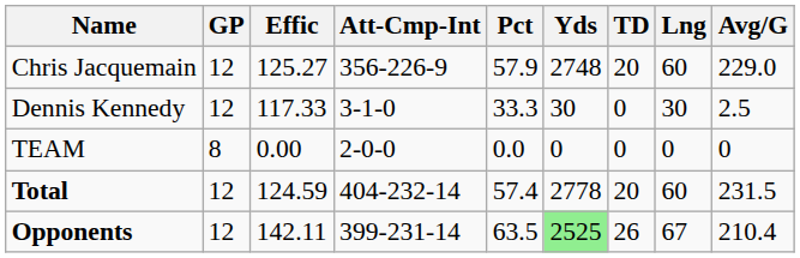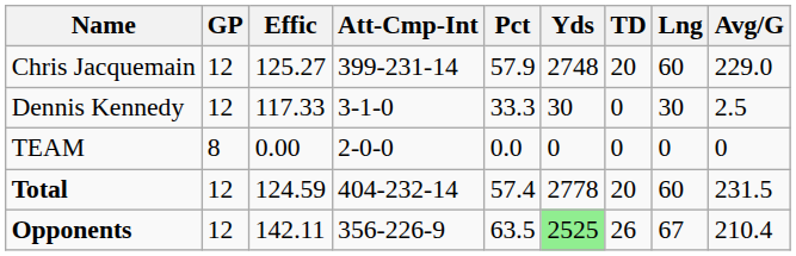 <table class="wikitable" style="white-space:nowrap;">
 <tr>
 <th>Name</th>
 <th>GP</th>
 <th>Effic</th>
 <th>Att-Cmp-Int</th>
 <th>Pct</th>
 <th>Yds</th>
 <th>TD</th>
 <th>Lng</th>
 <th>Avg/G</th>
 </tr>
 <tr>
 <td>Chris Jacquemain</td>
 <td>12</td>
 <td>125.27</td>
-<td>356-226-9</td>
+<td>399-231-14</td>
 <td>57.9</td>
 <td>2748</td>
 <td>20</td>
 <td>60</td>
 <td>229.0</td>
 </tr>
 <tr>
 <td>Dennis Kennedy</td>
 <td>12</td>
 <td>117.33</td>
 <td>3-1-0</td>
 <td>33.3</td>
 <td>30</td>
 <td>0</td>
 <td>30</td>
 <td>2.5</td>
 </tr>
 <tr>
 <td>TEAM</td>
 <td>8</td>
 <td>0.00</td>
 <td>2-0-0</td>
 <td>0.0</td>
 <td>0</td>
 <td>0</td>
 <td>0</td>
 <td>0</td>
 </tr>
 <tr>
 <td><strong>Total</strong></td>
 <td>12</td>
 <td>124.59</td>
 <td>404-232-14</td>
 <td>57.4</td>
 <td>2778</td>
 <td>20</td>
 <td>60</td>
 <td>231.5</td>
 </tr>
 <tr>
 <td><strong>Opponents</strong></td>
 <td>12</td>
 <td>142.11</td>
-<td>399-231-14</td>
+<td>356-226-9</td>
 <td>63.5</td>
 <td style="background: lightgreen;">2525</td>
 <td>26</td>
 <td>67</td>
 <td>210.4</td>
 </tr>
 </table>
